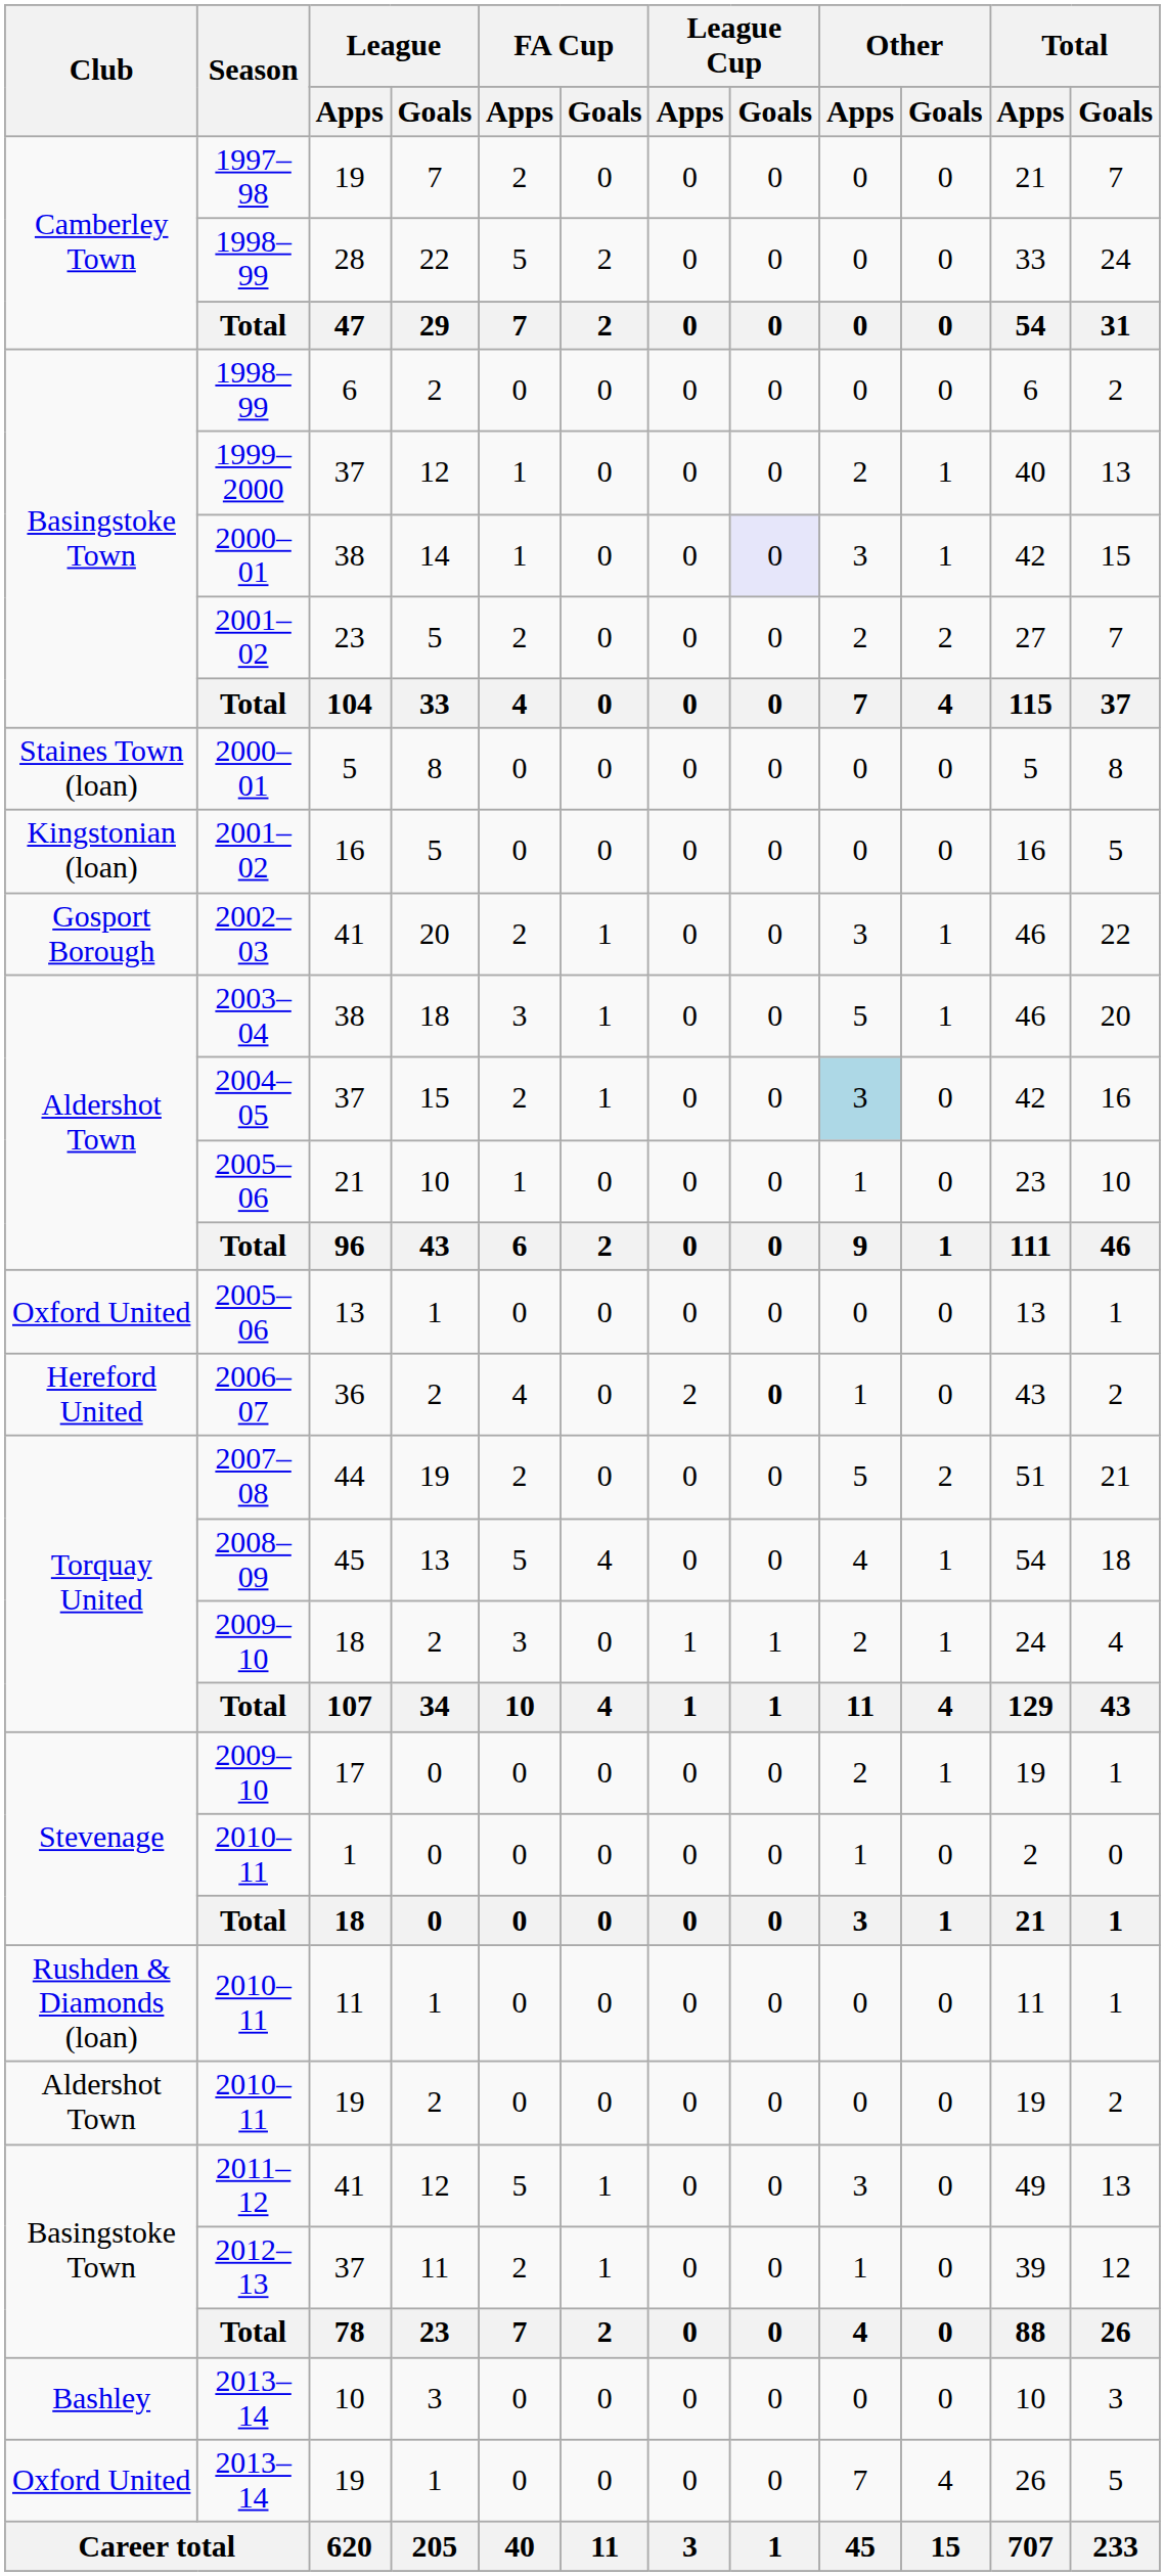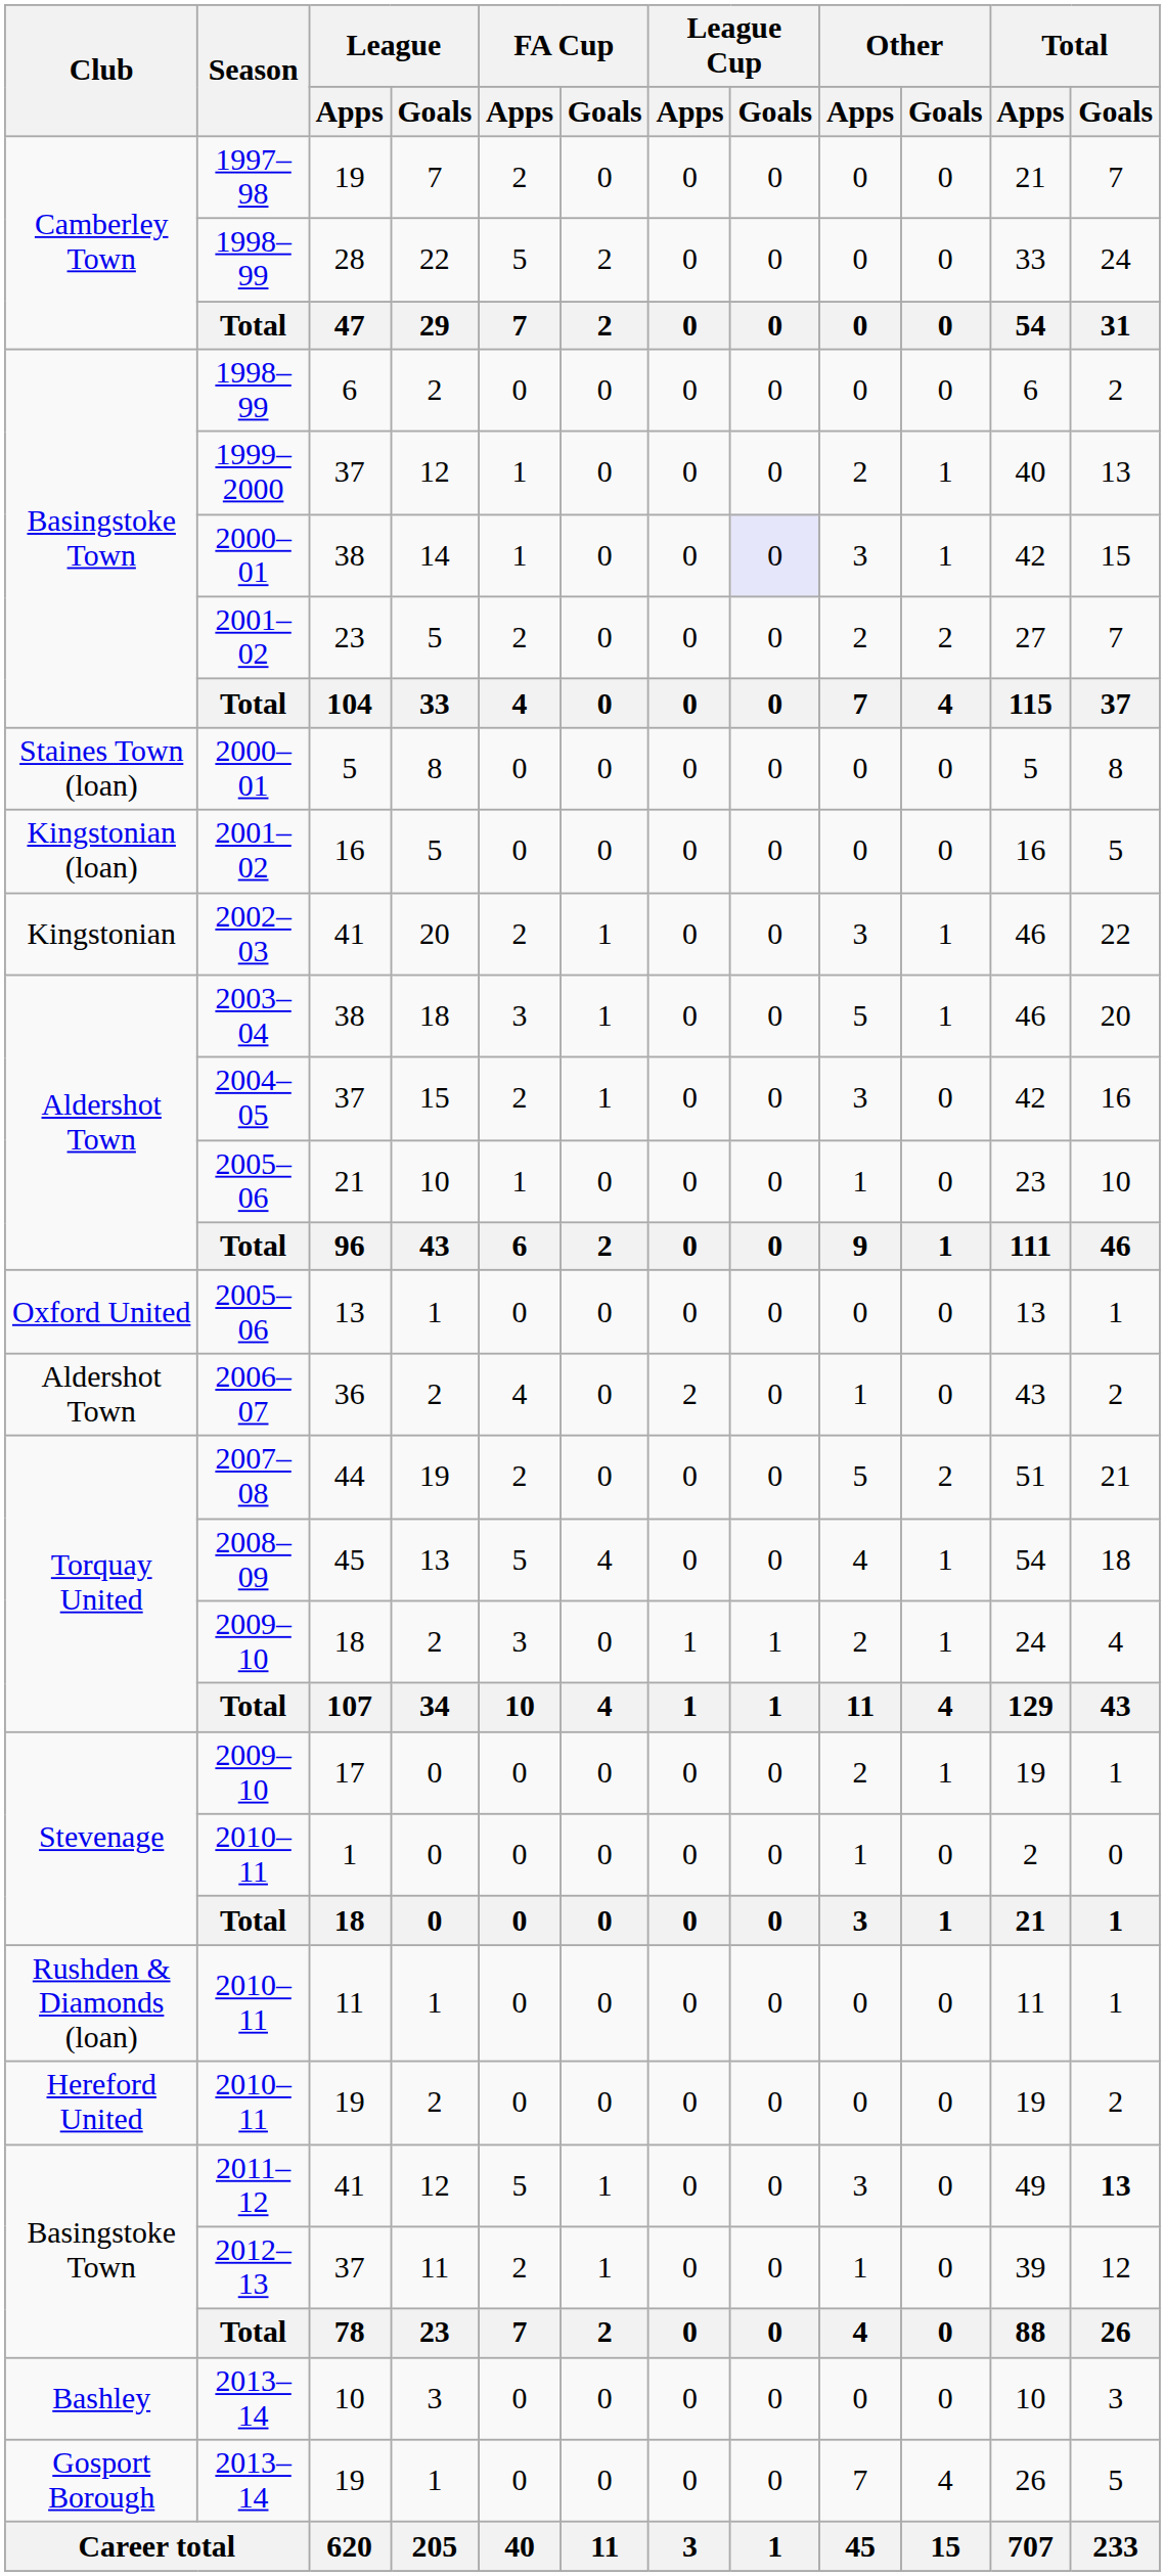 <table class="wikitable" style="text-align:center">
 <tr>
 <th rowspan="2">Club</th>
 <th rowspan="2">Season</th>
 <th colspan="2">League</th>
 <th colspan="2">FA Cup</th>
 <th colspan="2">League Cup</th>
 <th colspan="2">Other</th>
 <th colspan="2">Total</th>
 </tr>
 <tr>
 <th>Apps</th>
 <th>Goals</th>
 <th>Apps</th>
 <th>Goals</th>
 <th>Apps</th>
 <th>Goals</th>
 <th>Apps</th>
 <th>Goals</th>
 <th>Apps</th>
 <th>Goals</th>
 </tr>
 <tr>
 <td rowspan="3"><a href='#'>Camberley Town</a></td>
 <td><a href='#'>1997–98</a></td>
 <td>19</td>
 <td>7</td>
 <td>2</td>
 <td>0</td>
 <td>0</td>
 <td>0</td>
 <td>0</td>
 <td>0</td>
 <td>21</td>
 <td>7</td>
 </tr>
 <tr>
 <td><a href='#'>1998–99</a></td>
 <td>28</td>
 <td>22</td>
 <td>5</td>
 <td>2</td>
 <td>0</td>
 <td>0</td>
 <td>0</td>
 <td>0</td>
 <td>33</td>
 <td>24</td>
 </tr>
 <tr>
 <th>Total</th>
 <th>47</th>
 <th>29</th>
 <th>7</th>
 <th>2</th>
 <th>0</th>
 <th>0</th>
 <th>0</th>
 <th>0</th>
 <th>54</th>
 <th>31</th>
 </tr>
 <tr>
 <td rowspan="5"><a href='#'>Basingstoke Town</a></td>
 <td><a href='#'>1998–99</a></td>
 <td>6</td>
 <td>2</td>
 <td>0</td>
 <td>0</td>
 <td>0</td>
 <td>0</td>
 <td>0</td>
 <td>0</td>
 <td>6</td>
 <td>2</td>
 </tr>
 <tr>
 <td><a href='#'>1999–2000</a></td>
 <td>37</td>
 <td>12</td>
 <td>1</td>
 <td>0</td>
 <td>0</td>
 <td>0</td>
 <td>2</td>
 <td>1</td>
 <td>40</td>
 <td>13</td>
 </tr>
 <tr>
 <td><a href='#'>2000–01</a></td>
 <td>38</td>
 <td>14</td>
 <td>1</td>
 <td>0</td>
 <td>0</td>
 <td style="background: lavender;">0</td>
 <td>3</td>
 <td>1</td>
 <td>42</td>
 <td>15</td>
 </tr>
 <tr>
 <td><a href='#'>2001–02</a></td>
 <td>23</td>
 <td>5</td>
 <td>2</td>
 <td>0</td>
 <td>0</td>
 <td>0</td>
 <td>2</td>
 <td>2</td>
 <td>27</td>
 <td>7</td>
 </tr>
 <tr>
 <th>Total</th>
 <th>104</th>
 <th>33</th>
 <th>4</th>
 <th>0</th>
 <th>0</th>
 <th>0</th>
 <th>7</th>
 <th>4</th>
 <th>115</th>
 <th>37</th>
 </tr>
 <tr>
 <td><a href='#'>Staines Town</a> (loan)</td>
 <td><a href='#'>2000–01</a></td>
 <td>5</td>
 <td>8</td>
 <td>0</td>
 <td>0</td>
 <td>0</td>
 <td>0</td>
 <td>0</td>
 <td>0</td>
 <td>5</td>
 <td>8</td>
 </tr>
 <tr>
 <td><a href='#'>Kingstonian</a> (loan)</td>
 <td><a href='#'>2001–02</a></td>
 <td>16</td>
 <td>5</td>
 <td>0</td>
 <td>0</td>
 <td>0</td>
 <td>0</td>
 <td>0</td>
 <td>0</td>
 <td>16</td>
 <td>5</td>
 </tr>
 <tr>
-<td><a href='#'>Gosport Borough</a></td>
+<td>Kingstonian</td>
 <td><a href='#'>2002–03</a></td>
 <td>41</td>
 <td>20</td>
 <td>2</td>
 <td>1</td>
 <td>0</td>
 <td>0</td>
 <td>3</td>
 <td>1</td>
 <td>46</td>
 <td>22</td>
 </tr>
 <tr>
 <td rowspan="4"><a href='#'>Aldershot Town</a></td>
 <td><a href='#'>2003–04</a></td>
 <td>38</td>
 <td>18</td>
 <td>3</td>
 <td>1</td>
 <td>0</td>
 <td>0</td>
 <td>5</td>
 <td>1</td>
 <td>46</td>
 <td>20</td>
 </tr>
 <tr>
 <td><a href='#'>2004–05</a></td>
 <td>37</td>
 <td>15</td>
 <td>2</td>
 <td>1</td>
 <td>0</td>
 <td>0</td>
-<td style="background: lightblue;">3</td>
+<td>3</td>
 <td>0</td>
 <td>42</td>
 <td>16</td>
 </tr>
 <tr>
 <td><a href='#'>2005–06</a></td>
 <td>21</td>
 <td>10</td>
 <td>1</td>
 <td>0</td>
 <td>0</td>
 <td>0</td>
 <td>1</td>
 <td>0</td>
 <td>23</td>
 <td>10</td>
 </tr>
 <tr>
 <th>Total</th>
 <th>96</th>
 <th>43</th>
 <th>6</th>
 <th>2</th>
 <th>0</th>
 <th>0</th>
 <th>9</th>
 <th>1</th>
 <th>111</th>
 <th>46</th>
 </tr>
 <tr>
 <td><a href='#'>Oxford United</a></td>
 <td><a href='#'>2005–06</a></td>
 <td>13</td>
 <td>1</td>
 <td>0</td>
 <td>0</td>
 <td>0</td>
 <td>0</td>
 <td>0</td>
 <td>0</td>
 <td>13</td>
 <td>1</td>
 </tr>
 <tr>
-<td><a href='#'>Hereford United</a></td>
+<td>Aldershot Town</td>
 <td><a href='#'>2006–07</a></td>
 <td>36</td>
 <td>2</td>
 <td>4</td>
 <td>0</td>
 <td>2</td>
-<td><strong>0</strong></td>
+<td>0</td>
 <td>1</td>
 <td>0</td>
 <td>43</td>
 <td>2</td>
 </tr>
 <tr>
 <td rowspan="4"><a href='#'>Torquay United</a></td>
 <td><a href='#'>2007–08</a></td>
 <td>44</td>
 <td>19</td>
 <td>2</td>
 <td>0</td>
 <td>0</td>
 <td>0</td>
 <td>5</td>
 <td>2</td>
 <td>51</td>
 <td>21</td>
 </tr>
 <tr>
 <td><a href='#'>2008–09</a></td>
 <td>45</td>
 <td>13</td>
 <td>5</td>
 <td>4</td>
 <td>0</td>
 <td>0</td>
 <td>4</td>
 <td>1</td>
 <td>54</td>
 <td>18</td>
 </tr>
 <tr>
 <td><a href='#'>2009–10</a></td>
 <td>18</td>
 <td>2</td>
 <td>3</td>
 <td>0</td>
 <td>1</td>
 <td>1</td>
 <td>2</td>
 <td>1</td>
 <td>24</td>
 <td>4</td>
 </tr>
 <tr>
 <th>Total</th>
 <th>107</th>
 <th>34</th>
 <th>10</th>
 <th>4</th>
 <th>1</th>
 <th>1</th>
 <th>11</th>
 <th>4</th>
 <th>129</th>
 <th>43</th>
 </tr>
 <tr>
 <td rowspan="3"><a href='#'>Stevenage</a></td>
 <td><a href='#'>2009–10</a></td>
 <td>17</td>
 <td>0</td>
 <td>0</td>
 <td>0</td>
 <td>0</td>
 <td>0</td>
 <td>2</td>
 <td>1</td>
 <td>19</td>
 <td>1</td>
 </tr>
 <tr>
 <td><a href='#'>2010–11</a></td>
 <td>1</td>
 <td>0</td>
 <td>0</td>
 <td>0</td>
 <td>0</td>
 <td>0</td>
 <td>1</td>
 <td>0</td>
 <td>2</td>
 <td>0</td>
 </tr>
 <tr>
 <th>Total</th>
 <th>18</th>
 <th>0</th>
 <th>0</th>
 <th>0</th>
 <th>0</th>
 <th>0</th>
 <th>3</th>
 <th>1</th>
 <th>21</th>
 <th>1</th>
 </tr>
 <tr>
 <td><a href='#'>Rushden & Diamonds</a> (loan)</td>
 <td><a href='#'>2010–11</a></td>
 <td>11</td>
 <td>1</td>
 <td>0</td>
 <td>0</td>
 <td>0</td>
 <td>0</td>
 <td>0</td>
 <td>0</td>
 <td>11</td>
 <td>1</td>
 </tr>
 <tr>
-<td>Aldershot Town</td>
+<td><a href='#'>Hereford United</a></td>
 <td><a href='#'>2010–11</a></td>
 <td>19</td>
 <td>2</td>
 <td>0</td>
 <td>0</td>
 <td>0</td>
 <td>0</td>
 <td>0</td>
 <td>0</td>
 <td>19</td>
 <td>2</td>
 </tr>
 <tr>
 <td rowspan="3">Basingstoke Town</td>
 <td><a href='#'>2011–12</a></td>
 <td>41</td>
 <td>12</td>
 <td>5</td>
 <td>1</td>
 <td>0</td>
 <td>0</td>
 <td>3</td>
 <td>0</td>
 <td>49</td>
-<td>13</td>
+<td><strong>13</strong></td>
 </tr>
 <tr>
 <td><a href='#'>2012–13</a></td>
 <td>37</td>
 <td>11</td>
 <td>2</td>
 <td>1</td>
 <td>0</td>
 <td>0</td>
 <td>1</td>
 <td>0</td>
 <td>39</td>
 <td>12</td>
 </tr>
 <tr>
 <th>Total</th>
 <th>78</th>
 <th>23</th>
 <th>7</th>
 <th>2</th>
 <th>0</th>
 <th>0</th>
 <th>4</th>
 <th>0</th>
 <th>88</th>
 <th>26</th>
 </tr>
 <tr>
 <td><a href='#'>Bashley</a></td>
 <td><a href='#'>2013–14</a></td>
 <td>10</td>
 <td>3</td>
 <td>0</td>
 <td>0</td>
 <td>0</td>
 <td>0</td>
 <td>0</td>
 <td>0</td>
 <td>10</td>
 <td>3</td>
 </tr>
 <tr>
-<td><a href='#'>Oxford United</a></td>
+<td><a href='#'>Gosport Borough</a></td>
 <td><a href='#'>2013–14</a></td>
 <td>19</td>
 <td>1</td>
 <td>0</td>
 <td>0</td>
 <td>0</td>
 <td>0</td>
 <td>7</td>
 <td>4</td>
 <td>26</td>
 <td>5</td>
 </tr>
 <tr>
 <th colspan="2">Career total</th>
 <th>620</th>
 <th>205</th>
 <th>40</th>
 <th>11</th>
 <th>3</th>
 <th>1</th>
 <th>45</th>
 <th>15</th>
 <th>707</th>
 <th>233</th>
 </tr>
 </table>
